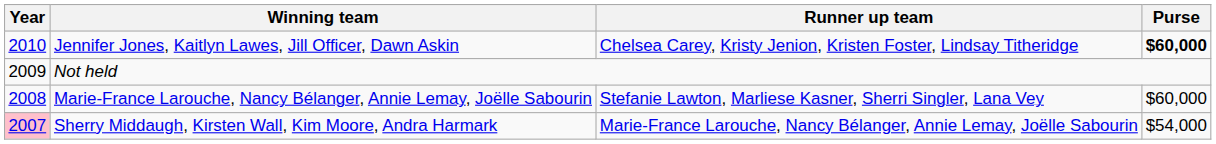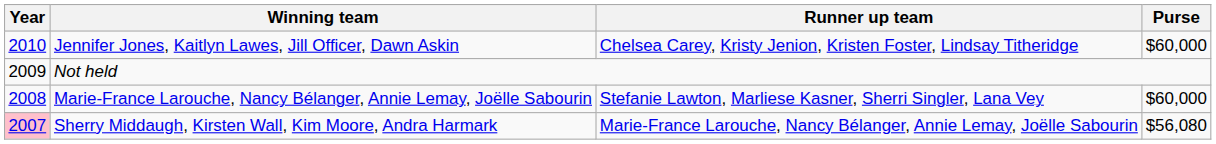 <table class="wikitable">
 <tr>
 <th>Year</th>
 <th>Winning team</th>
 <th>Runner up team</th>
 <th>Purse</th>
 </tr>
 <tr>
 <td><a href='#'>2010</a></td>
 <td><a href='#'>Jennifer Jones</a>, <a href='#'>Kaitlyn Lawes</a>, <a href='#'>Jill Officer</a>, <a href='#'>Dawn Askin</a></td>
 <td><a href='#'>Chelsea Carey</a>, <a href='#'>Kristy Jenion</a>, <a href='#'>Kristen Foster</a>, <a href='#'>Lindsay Titheridge</a></td>
-<td><strong>$60,000</strong></td>
+<td>$60,000</td>
 </tr>
 <tr>
 <td>2009</td>
 <td colspan="3"><em>Not held</em></td>
 </tr>
 <tr>
 <td><a href='#'>2008</a></td>
 <td><a href='#'>Marie-France Larouche</a>, <a href='#'>Nancy Bélanger</a>, <a href='#'>Annie Lemay</a>, <a href='#'>Joëlle Sabourin</a></td>
 <td><a href='#'>Stefanie Lawton</a>, <a href='#'>Marliese Kasner</a>, <a href='#'>Sherri Singler</a>, <a href='#'>Lana Vey</a></td>
 <td>$60,000</td>
 </tr>
 <tr>
 <td style="background: pink;"><a href='#'>2007</a></td>
 <td><a href='#'>Sherry Middaugh</a>, <a href='#'>Kirsten Wall</a>, <a href='#'>Kim Moore</a>, <a href='#'>Andra Harmark</a></td>
 <td><a href='#'>Marie-France Larouche</a>, <a href='#'>Nancy Bélanger</a>, <a href='#'>Annie Lemay</a>, <a href='#'>Joëlle Sabourin</a></td>
-<td>$54,000</td>
+<td>$56,080</td>
 </tr>
 </table>
